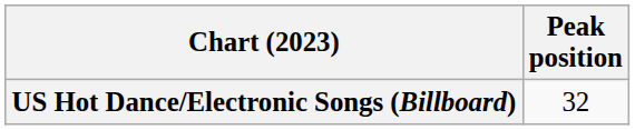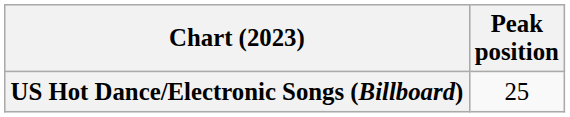 <table class="wikitable sortable plainrowheaders" style="text-align:center">
 <tr>
 <th scope="col">Chart (2023)</th>
 <th scope="col">Peak<br>position</th>
 </tr>
 <tr>
 <th scope="row">US Hot Dance/Electronic Songs (<em>Billboard</em>)</th>
-<td>32</td>
+<td>25</td>
 </tr>
 </table>
